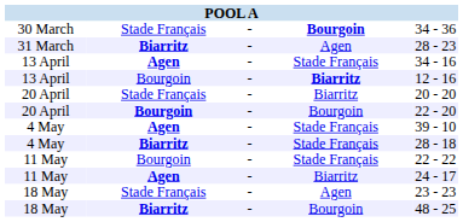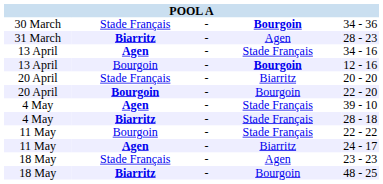 <table border=0 cellspacing=0 cellpadding=0 style="font-size: 100%; border-collapse: collapse;text-align:center;">
 <tr bgcolor="#CADFF0">
 <th style="font-size:100%" colspan="6">POOL A</th>
 </tr>
 <tr bgcolor=#FFFFFF>
 <td width=90>30 March</td>
 <td width=170><a href='#'>Stade Français</a></td>
 <td width=20>-</td>
 <td width=170><strong><a href='#'>Bourgoin</a></strong></td>
 <td width=50>34 - 36</td>
 </tr>
 <tr bgcolor=#EEEEFF>
 <td width=90>31 March</td>
 <td width=170><strong><a href='#'>Biarritz</a></strong></td>
 <td width=20>-</td>
 <td width=170><a href='#'>Agen</a></td>
 <td width=50>28 - 23</td>
 </tr>
 <tr bgcolor=#FFFFFF>
 <td width=90>13 April</td>
 <td width=170><strong><a href='#'>Agen</a></strong></td>
 <td width=20>-</td>
 <td width=170><a href='#'>Stade Français</a></td>
 <td width=50>34 - 16</td>
 </tr>
 <tr bgcolor=#EEEEFF>
 <td width=90>13 April</td>
 <td width=170><a href='#'>Bourgoin</a></td>
 <td width=20>-</td>
-<td width=170><strong><a href='#'>Biarritz</a></strong></td>
+<td width=170><strong><a href='#'>Bourgoin</a></strong></td>
 <td width=50>12 - 16</td>
 </tr>
 <tr bgcolor=#FFFFFF>
 <td width=90>20 April</td>
 <td width=170><a href='#'>Stade Français</a></td>
 <td width=20>-</td>
 <td width=170><a href='#'>Biarritz</a></td>
 <td width=50>20 - 20</td>
 </tr>
 <tr bgcolor=#EEEEFF>
 <td width=90>20 April</td>
 <td width=170><strong><a href='#'>Bourgoin</a></strong></td>
 <td width=20>-</td>
 <td width=170><a href='#'>Bourgoin</a></td>
 <td width=50>22 - 20</td>
 </tr>
 <tr bgcolor=#FFFFFF>
 <td width=90>4 May</td>
 <td width=170><strong><a href='#'>Agen</a></strong></td>
 <td width=20>-</td>
 <td width=170><a href='#'>Stade Français</a></td>
 <td width=50>39 - 10</td>
 </tr>
 <tr bgcolor=#EEEEFF>
 <td width=90>4 May</td>
 <td width=170><strong><a href='#'>Biarritz</a></strong></td>
 <td width=20>-</td>
 <td width=170><a href='#'>Stade Français</a></td>
 <td width=50>28 - 18</td>
 </tr>
 <tr bgcolor=#FFFFFF>
 <td width=90>11 May</td>
 <td width=170><a href='#'>Bourgoin</a></td>
 <td width=20>-</td>
 <td width=170><a href='#'>Stade Français</a></td>
 <td width=50>22 - 22</td>
 </tr>
 <tr bgcolor=#EEEEFF>
 <td width=90>11 May</td>
 <td width=170><strong><a href='#'>Agen</a></strong></td>
 <td width=20>-</td>
 <td width=170><a href='#'>Biarritz</a></td>
 <td width=50>24 - 17</td>
 </tr>
 <tr bgcolor=#FFFFFF>
 <td width=90>18 May</td>
 <td width=170><a href='#'>Stade Français</a></td>
 <td width=20>-</td>
 <td width=170><a href='#'>Agen</a></td>
 <td width=50>23 - 23</td>
 </tr>
 <tr bgcolor=#EEEEFF>
 <td width=90>18 May</td>
 <td width=170><strong><a href='#'>Biarritz</a></strong></td>
 <td width=20>-</td>
 <td width=170><a href='#'>Bourgoin</a></td>
 <td width=50>48 - 25</td>
 </tr>
 </table>
